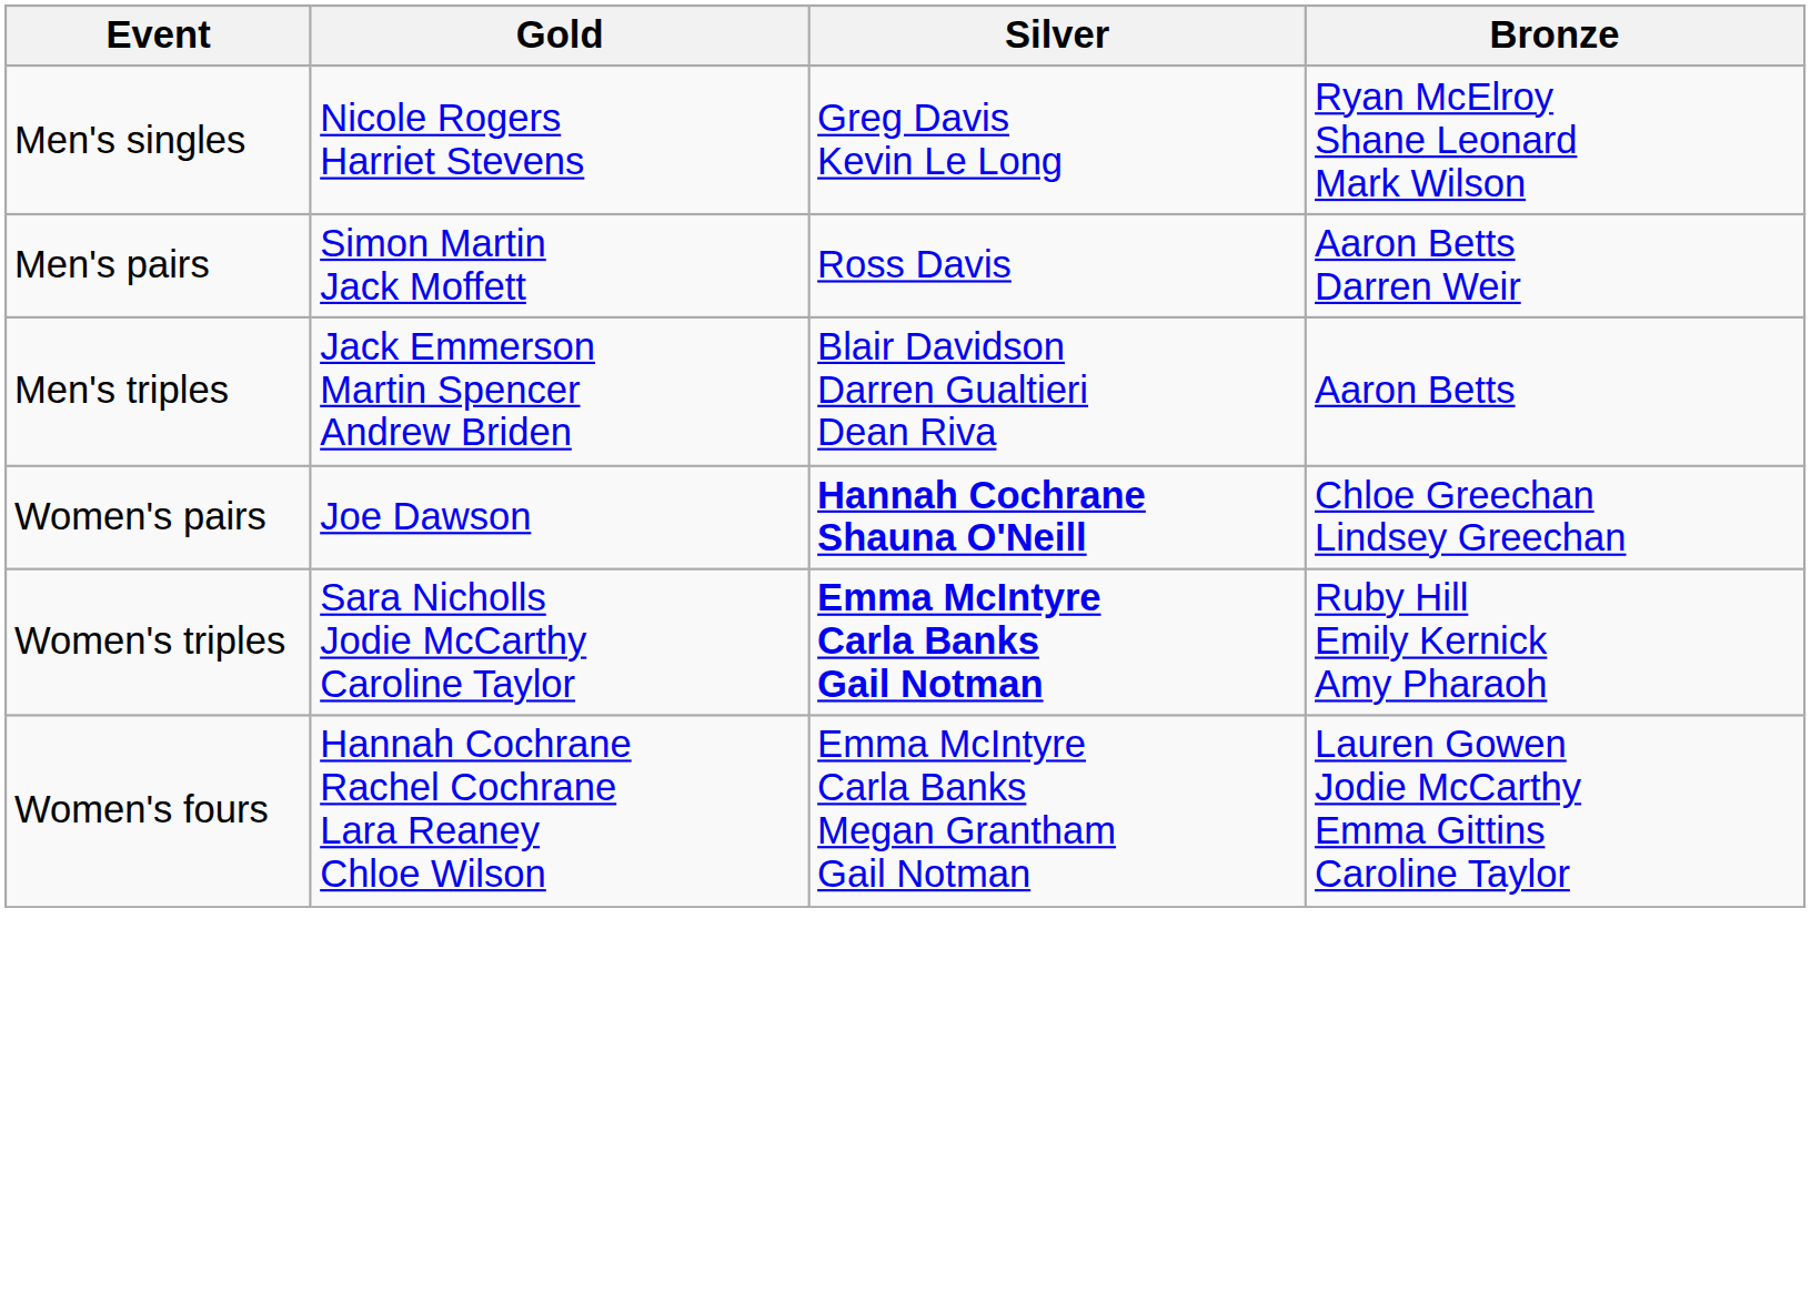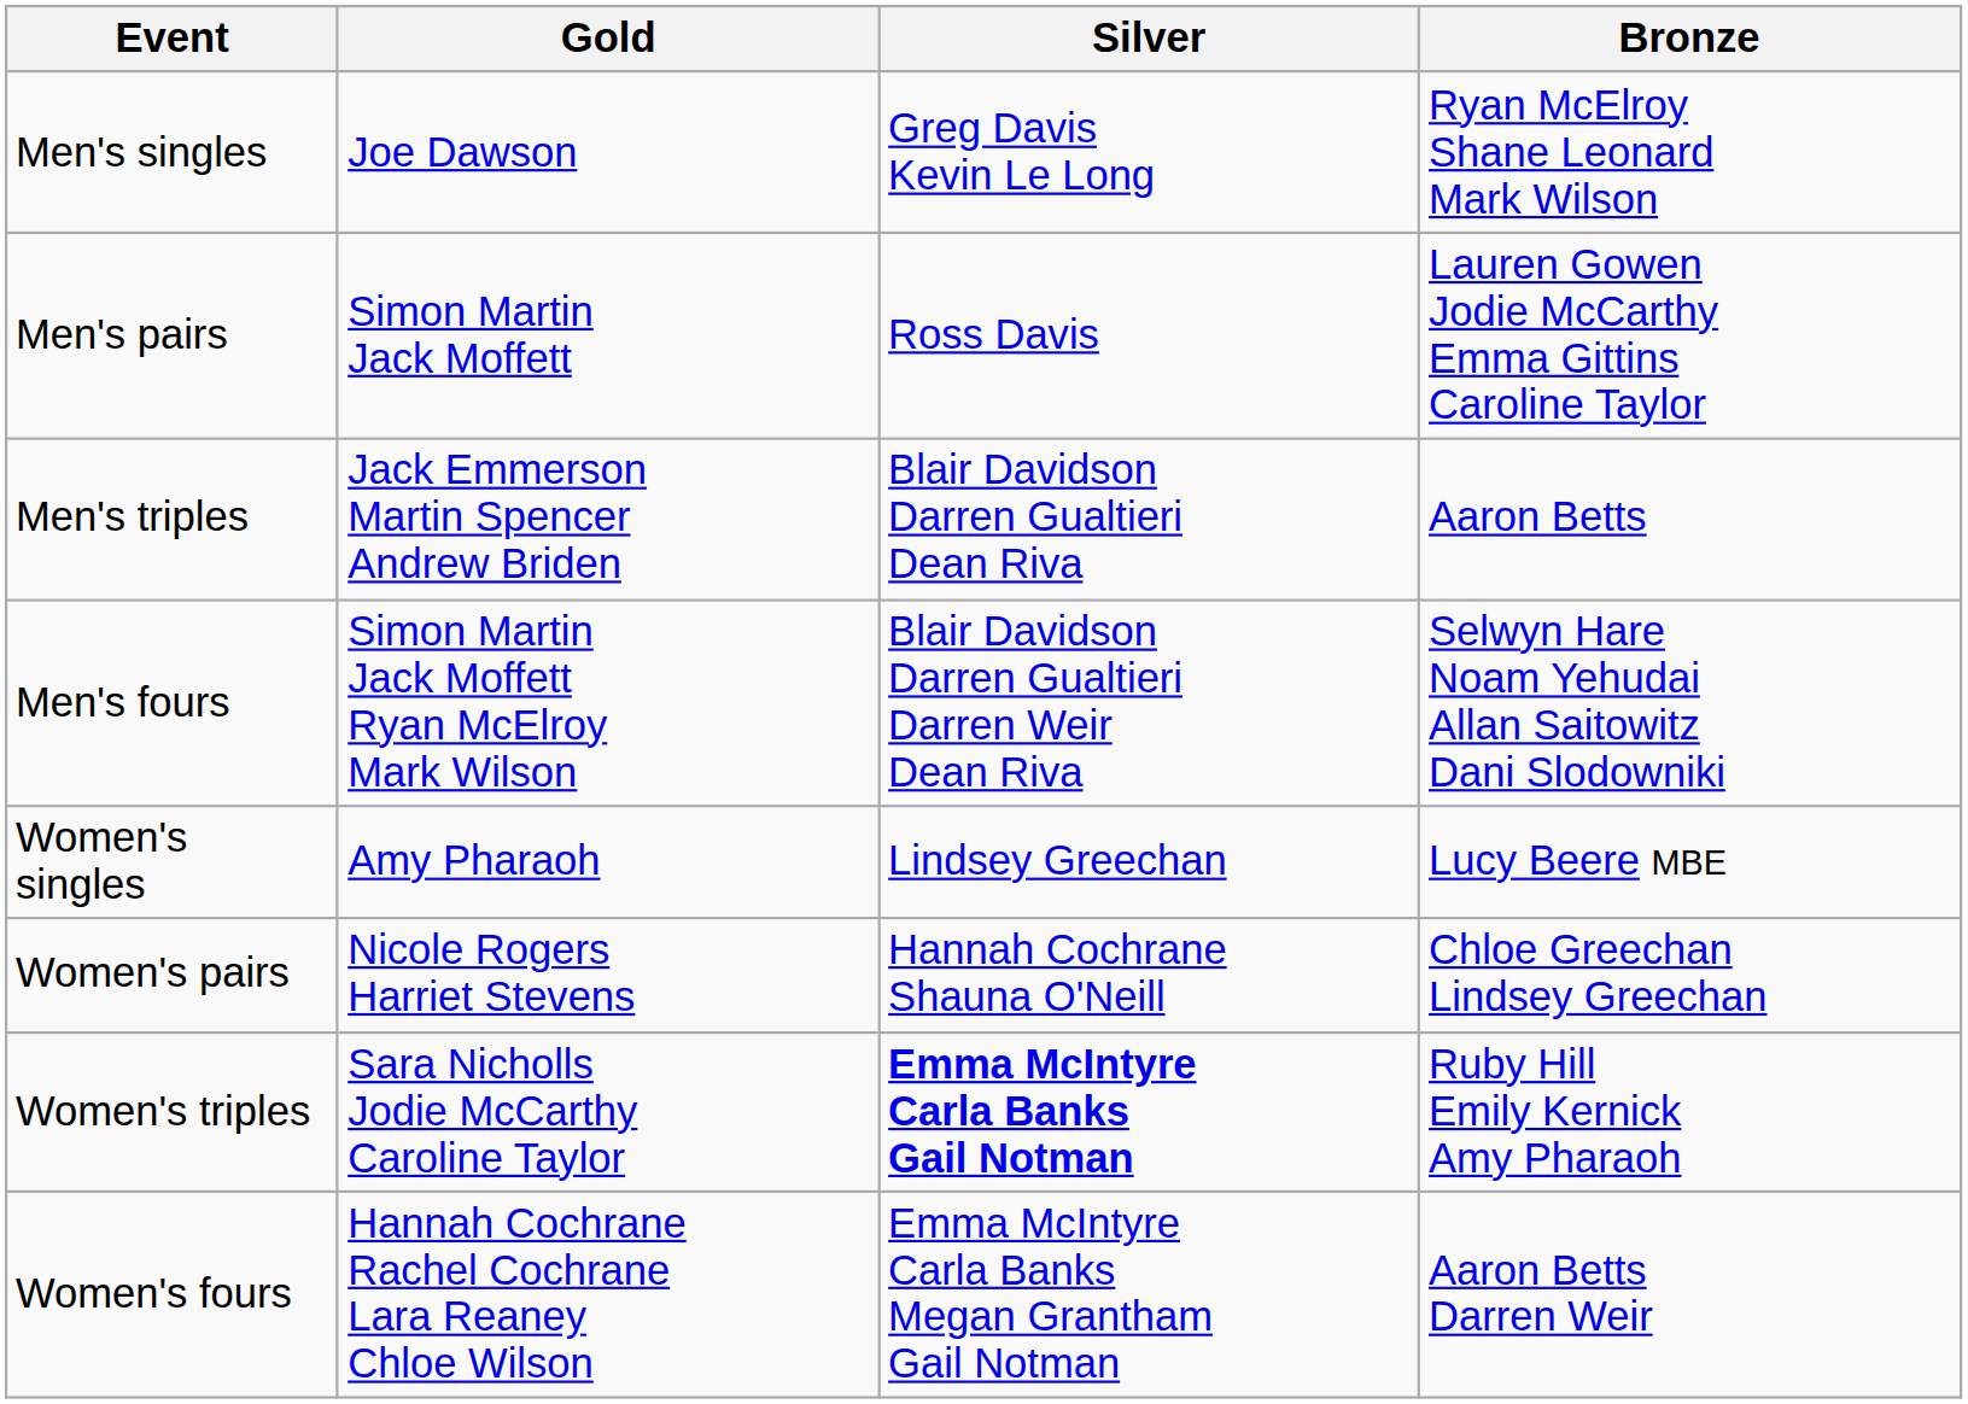 <table class="wikitable" style="font-size: 100%">
 <tr>
 <th width=120>Event</th>
 <th width=200>Gold</th>
 <th width=200>Silver</th>
 <th width=200>Bronze</th>
 </tr>
 <tr>
 <td>Men's singles</td>
-<td> <a href='#'>Nicole Rogers</a><br><a href='#'>Harriet Stevens</a></td>
+<td> <a href='#'>Joe Dawson</a></td>
 <td> <a href='#'>Greg Davis</a><br><a href='#'>Kevin Le Long</a></td>
 <td> <a href='#'>Ryan McElroy</a><br><a href='#'>Shane Leonard</a><br><a href='#'>Mark Wilson</a></td>
 </tr>
 <tr>
 <td>Men's pairs</td>
 <td> <a href='#'>Simon Martin</a><br><a href='#'>Jack Moffett</a></td>
 <td> <a href='#'>Ross Davis</a></td>
-<td> <a href='#'>Aaron Betts</a><br><a href='#'>Darren Weir</a></td>
+<td> <a href='#'>Lauren Gowen</a><br><a href='#'>Jodie McCarthy</a><br><a href='#'>Emma Gittins</a><br><a href='#'>Caroline Taylor</a></td>
 </tr>
 <tr>
 <td>Men's triples</td>
 <td> <a href='#'>Jack Emmerson</a><br><a href='#'>Martin Spencer</a><br><a href='#'>Andrew Briden</a></td>
 <td> <a href='#'>Blair Davidson</a><br><a href='#'>Darren Gualtieri</a><br><a href='#'>Dean Riva</a></td>
 <td> <a href='#'>Aaron Betts</a></td>
 </tr>
 <tr>
+<td>Men's fours</td>
+<td> <a href='#'>Simon Martin</a><br><a href='#'>Jack Moffett</a><br><a href='#'>Ryan McElroy</a><br><a href='#'>Mark Wilson</a></td>
+<td> <a href='#'>Blair Davidson</a><br><a href='#'>Darren Gualtieri</a><br><a href='#'>Darren Weir</a><br><a href='#'>Dean Riva</a></td>
+<td> <a href='#'>Selwyn Hare</a><br><a href='#'>Noam Yehudai</a><br><a href='#'>Allan Saitowitz</a><br><a href='#'>Dani Slodowniki</a></td>
+</tr>
+<tr>
+<td>Women's singles</td>
+<td> <a href='#'>Amy Pharaoh</a></td>
+<td> <a href='#'>Lindsey Greechan</a></td>
+<td> <a href='#'>Lucy Beere</a> <small>MBE</small></td>
+</tr>
+<tr>
 <td>Women's pairs</td>
-<td> <a href='#'>Joe Dawson</a></td>
-<td><strong> <a href='#'>Hannah Cochrane</a><br><a href='#'>Shauna O'Neill</a></strong></td>
+<td> <a href='#'>Nicole Rogers</a><br><a href='#'>Harriet Stevens</a></td>
+<td> <a href='#'>Hannah Cochrane</a><br><a href='#'>Shauna O'Neill</a></td>
 <td> <a href='#'>Chloe Greechan</a><br><a href='#'>Lindsey Greechan</a></td>
 </tr>
 <tr>
 <td>Women's triples</td>
 <td> <a href='#'>Sara Nicholls</a><br><a href='#'>Jodie McCarthy</a><br><a href='#'>Caroline Taylor</a></td>
 <td><strong> <a href='#'>Emma McIntyre</a><br><a href='#'>Carla Banks</a><br><a href='#'>Gail Notman</a></strong></td>
 <td> <a href='#'>Ruby Hill</a><br><a href='#'>Emily Kernick</a><br><a href='#'>Amy Pharaoh</a></td>
 </tr>
 <tr>
 <td>Women's fours</td>
 <td> <a href='#'>Hannah Cochrane</a><br><a href='#'>Rachel Cochrane</a><br><a href='#'>Lara Reaney</a><br><a href='#'>Chloe Wilson</a></td>
 <td> <a href='#'>Emma McIntyre</a><br><a href='#'>Carla Banks</a><br><a href='#'>Megan Grantham</a><br><a href='#'>Gail Notman</a></td>
-<td> <a href='#'>Lauren Gowen</a><br><a href='#'>Jodie McCarthy</a><br><a href='#'>Emma Gittins</a><br><a href='#'>Caroline Taylor</a></td>
+<td> <a href='#'>Aaron Betts</a><br><a href='#'>Darren Weir</a></td>
 </tr>
 </table>
